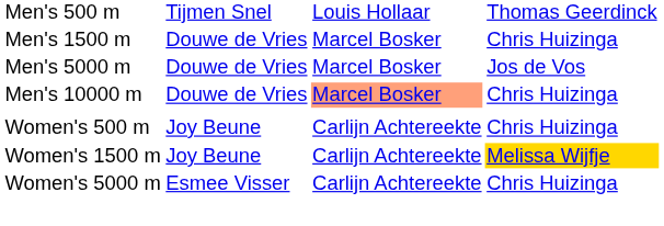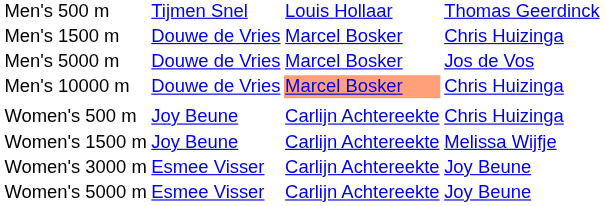 <table>
 <tr>
 <td>Men's 500 m</td>
 <td><a href='#'>Tijmen Snel</a></td>
 <td><a href='#'>Louis Hollaar</a></td>
 <td><a href='#'>Thomas Geerdinck</a></td>
 </tr>
 <tr>
 <td>Men's 1500 m</td>
 <td><a href='#'>Douwe de Vries</a></td>
 <td><a href='#'>Marcel Bosker</a></td>
 <td><a href='#'>Chris Huizinga</a></td>
 </tr>
 <tr>
 <td>Men's 5000 m</td>
 <td><a href='#'>Douwe de Vries</a></td>
 <td><a href='#'>Marcel Bosker</a></td>
 <td><a href='#'>Jos de Vos</a></td>
 </tr>
 <tr>
 <td>Men's 10000 m</td>
 <td><a href='#'>Douwe de Vries</a></td>
 <td style="background: lightsalmon;"><a href='#'>Marcel Bosker</a></td>
 <td><a href='#'>Chris Huizinga</a></td>
 </tr>
 <tr>
 <td colspan=3></td>
 </tr>
 <tr>
 <td>Women's 500 m</td>
 <td><a href='#'>Joy Beune</a></td>
 <td><a href='#'>Carlijn Achtereekte</a></td>
 <td><a href='#'>Chris Huizinga</a></td>
 </tr>
 <tr>
 <td>Women's 1500 m</td>
 <td><a href='#'>Joy Beune</a></td>
 <td><a href='#'>Carlijn Achtereekte</a></td>
-<td style="background: gold;"><a href='#'>Melissa Wijfje</a></td>
+<td><a href='#'>Melissa Wijfje</a></td>
+</tr>
+<tr>
+<td>Women's 3000 m</td>
+<td><a href='#'>Esmee Visser</a></td>
+<td><a href='#'>Carlijn Achtereekte</a></td>
+<td><a href='#'>Joy Beune</a></td>
 </tr>
 <tr>
 <td>Women's 5000 m</td>
 <td><a href='#'>Esmee Visser</a></td>
 <td><a href='#'>Carlijn Achtereekte</a></td>
-<td><a href='#'>Chris Huizinga</a></td>
+<td><a href='#'>Joy Beune</a></td>
 </tr>
 </table>
